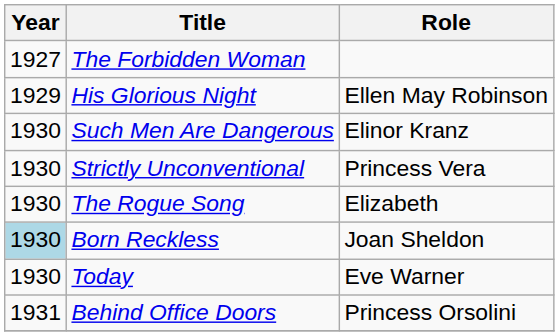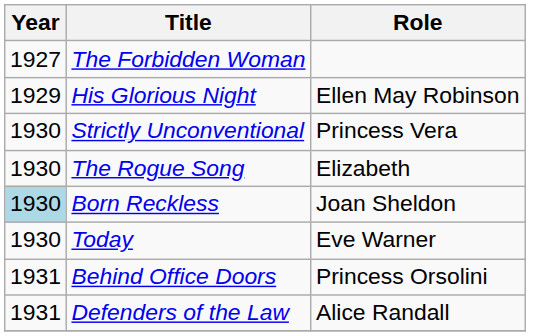 <table class="wikitable sortable">
 <tr>
 <th>Year</th>
 <th>Title</th>
 <th>Role</th>
 </tr>
 <tr>
 <td>1927</td>
 <td><em><a href='#'>The Forbidden Woman</a></em></td>
 <td></td>
 </tr>
 <tr>
 <td>1929</td>
 <td><em><a href='#'>His Glorious Night</a></em></td>
 <td>Ellen May Robinson</td>
-</tr>
-<tr>
-<td>1930</td>
-<td><em><a href='#'>Such Men Are Dangerous</a></em></td>
-<td>Elinor Kranz</td>
 </tr>
 <tr>
 <td>1930</td>
 <td><em><a href='#'>Strictly Unconventional</a></em></td>
 <td>Princess Vera</td>
 </tr>
 <tr>
 <td>1930</td>
 <td><em><a href='#'>The Rogue Song</a></em></td>
 <td>Elizabeth</td>
 </tr>
 <tr>
 <td style="background: lightblue;">1930</td>
 <td><em><a href='#'>Born Reckless</a></em></td>
 <td>Joan Sheldon</td>
 </tr>
 <tr>
 <td>1930</td>
 <td><em><a href='#'>Today</a></em></td>
 <td>Eve Warner</td>
 </tr>
 <tr>
 <td>1931</td>
 <td><em><a href='#'>Behind Office Doors</a></em></td>
 <td>Princess Orsolini</td>
 </tr>
 <tr>
+<td>1931</td>
+<td><em><a href='#'>Defenders of the Law</a></em></td>
+<td>Alice Randall</td>
+</tr>
+<tr>
 </tr>
 </table>
